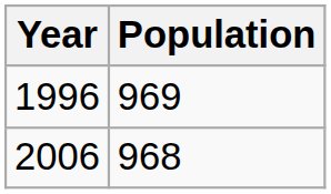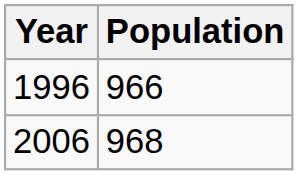 <table class="wikitable">
 <tr>
 <th>Year</th>
 <th>Population</th>
 </tr>
 <tr>
 <td>1996</td>
-<td>969</td>
+<td>966</td>
 </tr>
 <tr>
 <td>2006</td>
 <td>968</td>
 </tr>
 </table>
